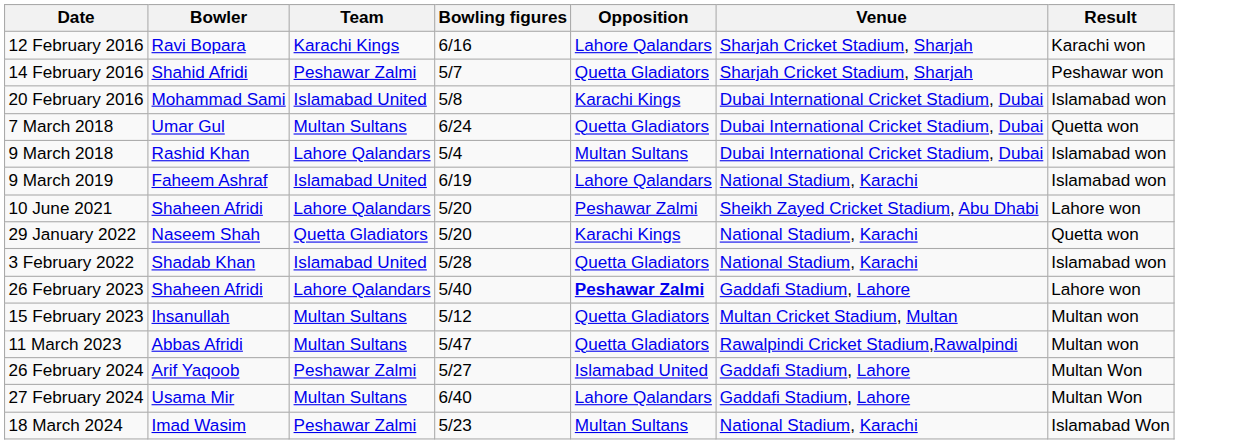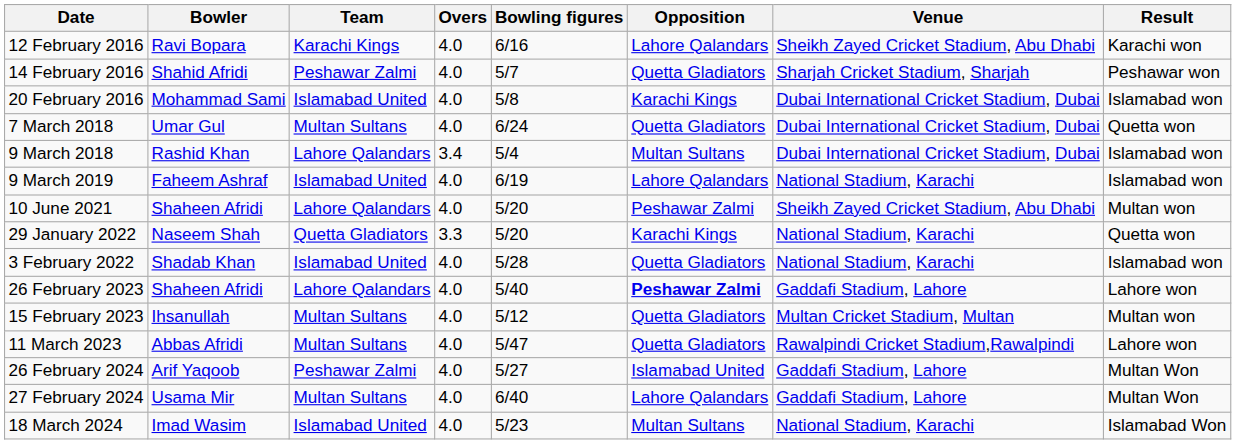 <table class="wikitable  sortable">
 <tr>
 <th>Date</th>
 <th>Bowler</th>
 <th>Team</th>
+<th>Overs</th>
 <th>Bowling figures</th>
 <th>Opposition</th>
 <th>Venue</th>
 <th>Result</th>
 </tr>
 <tr>
 <td>12 February 2016</td>
 <td><a href='#'>Ravi Bopara</a></td>
 <td><a href='#'>Karachi Kings</a></td>
+<td>4.0</td>
 <td>6/16</td>
 <td><a href='#'>Lahore Qalandars</a></td>
-<td><a href='#'>Sharjah Cricket Stadium</a>, <a href='#'>Sharjah</a></td>
+<td><a href='#'>Sheikh Zayed Cricket Stadium</a>, <a href='#'>Abu Dhabi</a></td>
 <td>Karachi won</td>
 </tr>
 <tr>
 <td>14 February 2016</td>
 <td><a href='#'>Shahid Afridi</a></td>
 <td><a href='#'>Peshawar Zalmi</a></td>
+<td>4.0</td>
 <td>5/7</td>
 <td><a href='#'>Quetta Gladiators</a></td>
 <td><a href='#'>Sharjah Cricket Stadium</a>, <a href='#'>Sharjah</a></td>
 <td>Peshawar won</td>
 </tr>
 <tr>
 <td>20 February 2016</td>
 <td><a href='#'>Mohammad Sami</a></td>
 <td><a href='#'>Islamabad United</a></td>
+<td>4.0</td>
 <td>5/8</td>
 <td><a href='#'>Karachi Kings</a></td>
 <td><a href='#'>Dubai International Cricket Stadium</a>, <a href='#'>Dubai</a></td>
 <td>Islamabad won</td>
 </tr>
 <tr>
 <td>7 March 2018</td>
 <td><a href='#'>Umar Gul</a></td>
 <td><a href='#'>Multan Sultans</a></td>
+<td>4.0</td>
 <td>6/24</td>
 <td><a href='#'>Quetta Gladiators</a></td>
 <td><a href='#'>Dubai International Cricket Stadium</a>, <a href='#'>Dubai</a></td>
 <td>Quetta won</td>
 </tr>
 <tr>
 <td>9 March 2018</td>
 <td><a href='#'>Rashid Khan</a></td>
 <td><a href='#'>Lahore Qalandars</a></td>
+<td>3.4</td>
 <td>5/4</td>
 <td><a href='#'>Multan Sultans</a></td>
 <td><a href='#'>Dubai International Cricket Stadium</a>, <a href='#'>Dubai</a></td>
 <td>Islamabad won</td>
 </tr>
 <tr>
 <td>9 March 2019</td>
 <td><a href='#'>Faheem Ashraf</a></td>
 <td><a href='#'>Islamabad United</a></td>
+<td>4.0</td>
 <td>6/19</td>
 <td><a href='#'>Lahore Qalandars</a></td>
 <td><a href='#'>National Stadium</a>, <a href='#'>Karachi</a></td>
 <td>Islamabad won</td>
 </tr>
 <tr>
 <td>10 June 2021</td>
 <td><a href='#'>Shaheen Afridi</a></td>
 <td><a href='#'>Lahore Qalandars</a></td>
+<td>4.0</td>
 <td>5/20</td>
 <td><a href='#'>Peshawar Zalmi</a></td>
 <td><a href='#'>Sheikh Zayed Cricket Stadium</a>, <a href='#'>Abu Dhabi</a></td>
-<td>Lahore won</td>
+<td>Multan won</td>
 </tr>
 <tr>
 <td>29 January 2022</td>
 <td><a href='#'>Naseem Shah</a></td>
 <td><a href='#'>Quetta Gladiators</a></td>
+<td>3.3</td>
 <td>5/20</td>
 <td><a href='#'>Karachi Kings</a></td>
 <td><a href='#'>National Stadium</a>, <a href='#'>Karachi</a></td>
 <td>Quetta won</td>
 </tr>
 <tr>
 <td>3 February 2022</td>
 <td><a href='#'>Shadab Khan</a></td>
 <td><a href='#'>Islamabad United</a></td>
+<td>4.0</td>
 <td>5/28</td>
 <td><a href='#'>Quetta Gladiators</a></td>
 <td><a href='#'>National Stadium</a>, <a href='#'>Karachi</a></td>
 <td>Islamabad won</td>
 </tr>
 <tr>
 <td>26 February 2023</td>
 <td><a href='#'>Shaheen Afridi</a></td>
 <td><a href='#'>Lahore Qalandars</a></td>
+<td>4.0</td>
 <td>5/40</td>
 <td><strong><a href='#'>Peshawar Zalmi</a></strong></td>
 <td><a href='#'>Gaddafi Stadium</a>, <a href='#'>Lahore</a></td>
 <td>Lahore won</td>
 </tr>
 <tr>
 <td>15 February 2023</td>
 <td><a href='#'>Ihsanullah</a></td>
 <td><a href='#'>Multan Sultans</a></td>
+<td>4.0</td>
 <td>5/12</td>
 <td><a href='#'>Quetta Gladiators</a></td>
 <td><a href='#'>Multan Cricket Stadium</a>, <a href='#'>Multan</a></td>
 <td>Multan won</td>
 </tr>
 <tr>
 <td>11 March 2023</td>
 <td><a href='#'>Abbas Afridi</a></td>
 <td><a href='#'>Multan Sultans</a></td>
+<td>4.0</td>
 <td>5/47</td>
 <td><a href='#'>Quetta Gladiators</a></td>
 <td><a href='#'>Rawalpindi Cricket Stadium</a>,<a href='#'>Rawalpindi</a></td>
-<td>Multan won</td>
+<td>Lahore won</td>
 </tr>
 <tr>
 <td>26 February 2024</td>
 <td><a href='#'>Arif Yaqoob</a></td>
 <td><a href='#'>Peshawar Zalmi</a></td>
+<td>4.0</td>
 <td>5/27</td>
 <td><a href='#'>Islamabad United</a></td>
 <td><a href='#'>Gaddafi Stadium</a>, <a href='#'>Lahore</a></td>
 <td>Multan Won</td>
 </tr>
 <tr>
 <td>27 February 2024</td>
 <td><a href='#'>Usama Mir</a></td>
 <td><a href='#'>Multan Sultans</a></td>
+<td>4.0</td>
 <td>6/40</td>
 <td><a href='#'>Lahore Qalandars</a></td>
 <td><a href='#'>Gaddafi Stadium</a>, <a href='#'>Lahore</a></td>
 <td>Multan Won</td>
 </tr>
 <tr>
 <td>18 March 2024</td>
 <td><a href='#'>Imad Wasim</a></td>
-<td><a href='#'>Peshawar Zalmi</a></td>
+<td><a href='#'>Islamabad United</a></td>
+<td>4.0</td>
 <td>5/23</td>
 <td><a href='#'>Multan Sultans</a></td>
 <td><a href='#'>National Stadium</a>, <a href='#'>Karachi</a></td>
 <td>Islamabad Won</td>
 </tr>
 </table>
